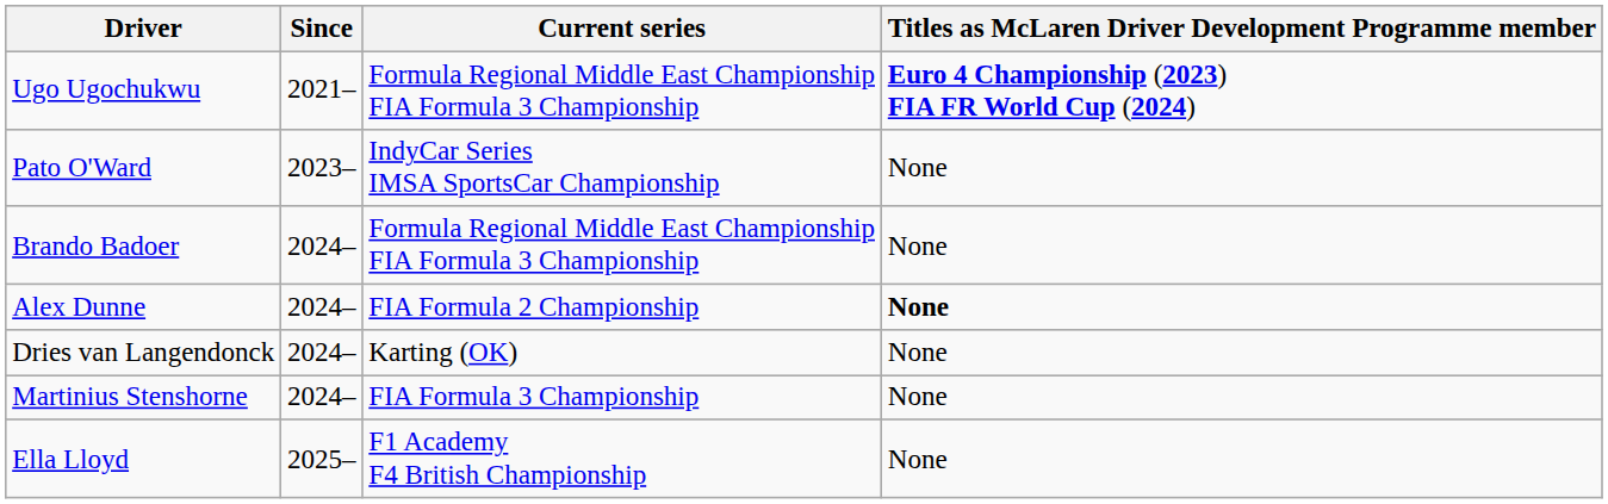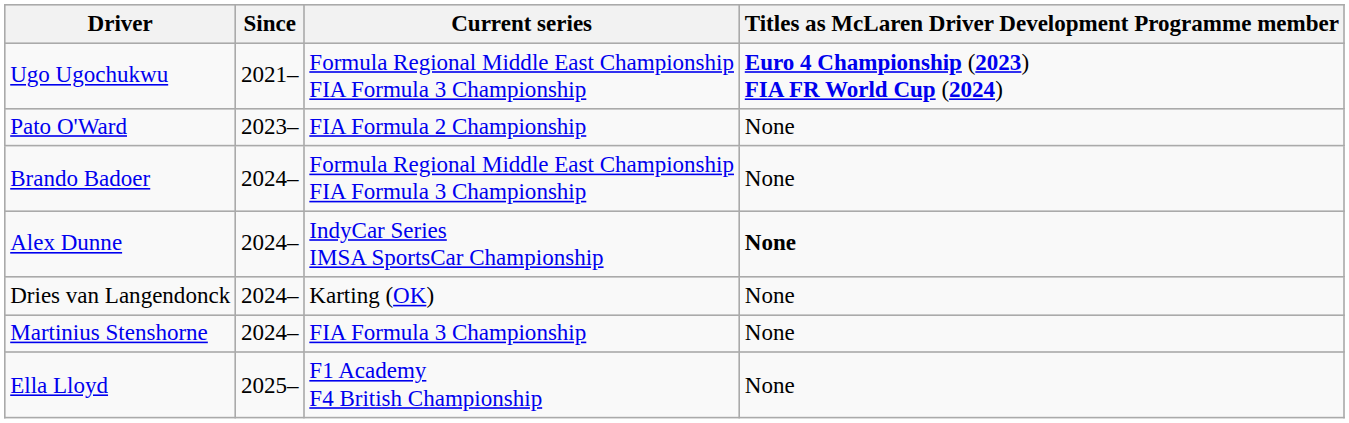 <table class="wikitable sortable" style="font-size: 90%;">
 <tr>
 <th>Driver</th>
 <th>Since</th>
 <th>Current series</th>
 <th>Titles as McLaren Driver Development Programme member</th>
 </tr>
 <tr>
 <td> <a href='#'>Ugo Ugochukwu</a></td>
 <td align=center>2021–</td>
 <td><a href='#'>Formula Regional Middle East Championship</a><br><a href='#'>FIA Formula 3 Championship</a></td>
 <td><strong><a href='#'>Euro 4 Championship</a></strong> (<strong><a href='#'>2023</a></strong>)<br><strong><a href='#'>FIA FR World Cup</a></strong> (<strong><a href='#'>2024</a></strong>)</td>
 </tr>
 <tr>
 <td> <a href='#'>Pato O'Ward</a></td>
 <td align=center>2023–</td>
-<td><a href='#'>IndyCar Series</a><br><a href='#'>IMSA SportsCar Championship</a></td>
+<td><a href='#'>FIA Formula 2 Championship</a></td>
 <td>None</td>
 </tr>
 <tr>
 <td> <a href='#'>Brando Badoer</a></td>
 <td align=center>2024–</td>
 <td><a href='#'>Formula Regional Middle East Championship</a><br><a href='#'>FIA Formula 3 Championship</a></td>
 <td>None</td>
 </tr>
 <tr>
 <td> <a href='#'>Alex Dunne</a></td>
 <td align=center>2024–</td>
-<td><a href='#'>FIA Formula 2 Championship</a></td>
+<td><a href='#'>IndyCar Series</a><br><a href='#'>IMSA SportsCar Championship</a></td>
 <td><strong>None</strong></td>
 </tr>
 <tr>
 <td> Dries van Langendonck</td>
 <td align=center>2024–</td>
 <td>Karting (<a href='#'>OK</a>)</td>
 <td>None</td>
 </tr>
 <tr>
 <td> <a href='#'>Martinius Stenshorne</a></td>
 <td align=center>2024–</td>
 <td><a href='#'>FIA Formula 3 Championship</a></td>
 <td>None</td>
 </tr>
 <tr>
 <td> <a href='#'>Ella Lloyd</a></td>
 <td align=center>2025–</td>
 <td><a href='#'>F1 Academy</a><br><a href='#'>F4 British Championship</a></td>
 <td>None</td>
 </tr>
 </table>
